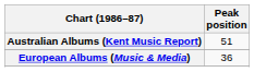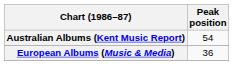 <table class="wikitable sortable plainrowheaders" style="text-align:center">
 <tr>
 <th scope="col">Chart (1986–87)</th>
 <th scope="col">Peak<br>position</th>
 </tr>
 <tr>
 <th scope="row">Australian Albums (<a href='#'>Kent Music Report</a>)</th>
-<td>51</td>
+<td>54</td>
 </tr>
 <tr>
 </tr>
 <tr>
 </tr>
 <tr>
 <th scope="row"><a href='#'>European Albums</a> (<em><a href='#'>Music & Media</a></em>)</th>
 <td>36</td>
 </tr>
 <tr>
 </tr>
 <tr>
 </tr>
 <tr>
 </tr>
 <tr>
 </tr>
 <tr>
 </tr>
 </table>
